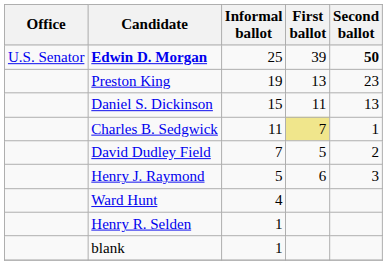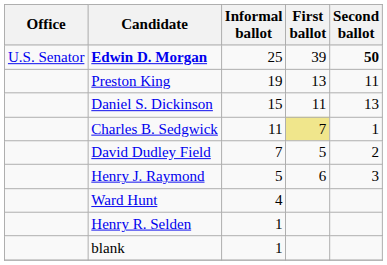 <table class=wikitable>
 <tr bgcolor=lightgrey>
 <th>Office</th>
 <th>Candidate</th>
 <th>Informal <br>ballot</th>
 <th>First <br>ballot</th>
 <th>Second <br>ballot</th>
 </tr>
 <tr>
 <td><a href='#'>U.S. Senator</a></td>
 <td><strong><a href='#'>Edwin D. Morgan</a></strong></td>
 <td align="right">25</td>
 <td align="right">39</td>
 <td align="right"><strong>50</strong></td>
 </tr>
 <tr>
 <td></td>
 <td><a href='#'>Preston King</a></td>
 <td align="right">19</td>
 <td align="right">13</td>
-<td align="right">23</td>
+<td align="right">11</td>
 </tr>
 <tr>
 <td></td>
 <td><a href='#'>Daniel S. Dickinson</a></td>
 <td align="right">15</td>
 <td align="right">11</td>
 <td align="right">13</td>
 </tr>
 <tr>
 <td></td>
 <td><a href='#'>Charles B. Sedgwick</a></td>
 <td align="right">11</td>
 <td align="right" style="background: khaki;">7</td>
 <td align="right">1</td>
 </tr>
 <tr>
 <td></td>
 <td><a href='#'>David Dudley Field</a></td>
 <td align="right">7</td>
 <td align="right">5</td>
 <td align="right">2</td>
 </tr>
 <tr>
 <td></td>
 <td><a href='#'>Henry J. Raymond</a></td>
 <td align="right">5</td>
 <td align="right">6</td>
 <td align="right">3</td>
 </tr>
 <tr>
 <td></td>
 <td><a href='#'>Ward Hunt</a></td>
 <td align="right">4</td>
 <td align="right"></td>
 <td align="right"></td>
 </tr>
 <tr>
 <td></td>
 <td><a href='#'>Henry R. Selden</a></td>
 <td align="right">1</td>
 <td align="right"></td>
 <td align="right"></td>
 </tr>
 <tr>
 <td></td>
 <td>blank</td>
 <td align="right">1</td>
 <td></td>
 <td></td>
 </tr>
 <tr>
 </tr>
 </table>
